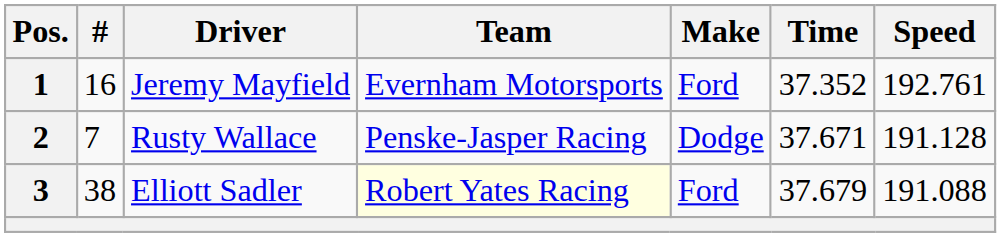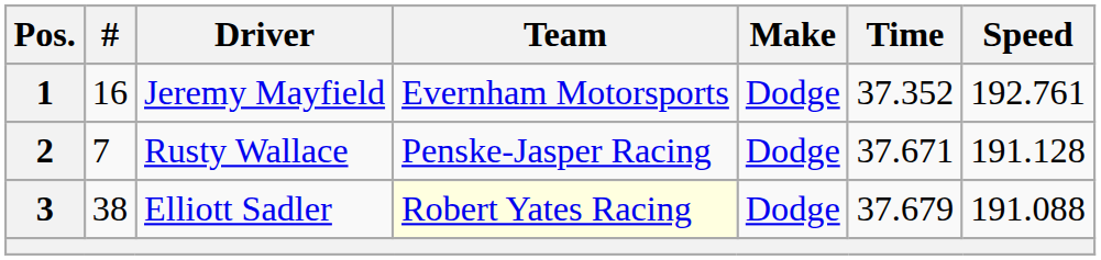 <table class="wikitable" style="font-size:95%">
 <tr>
 <th>Pos.</th>
 <th>#</th>
 <th>Driver</th>
 <th>Team</th>
 <th>Make</th>
 <th>Time</th>
 <th>Speed</th>
 </tr>
 <tr>
 <th>1</th>
 <td>16</td>
 <td><a href='#'>Jeremy Mayfield</a></td>
 <td><a href='#'>Evernham Motorsports</a></td>
-<td><a href='#'>Ford</a></td>
+<td><a href='#'>Dodge</a></td>
 <td>37.352</td>
 <td>192.761</td>
 </tr>
 <tr>
 <th>2</th>
 <td>7</td>
 <td><a href='#'>Rusty Wallace</a></td>
 <td><a href='#'>Penske-Jasper Racing</a></td>
 <td><a href='#'>Dodge</a></td>
 <td>37.671</td>
 <td>191.128</td>
 </tr>
 <tr>
 <th>3</th>
 <td>38</td>
 <td><a href='#'>Elliott Sadler</a></td>
 <td style="background: lightyellow;"><a href='#'>Robert Yates Racing</a></td>
-<td><a href='#'>Ford</a></td>
+<td><a href='#'>Dodge</a></td>
 <td>37.679</td>
 <td>191.088</td>
 </tr>
 <tr>
 <th colspan="7"></th>
 </tr>
 </table>
